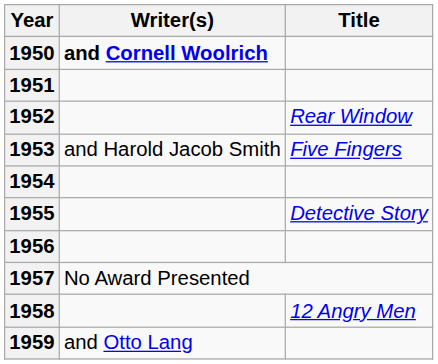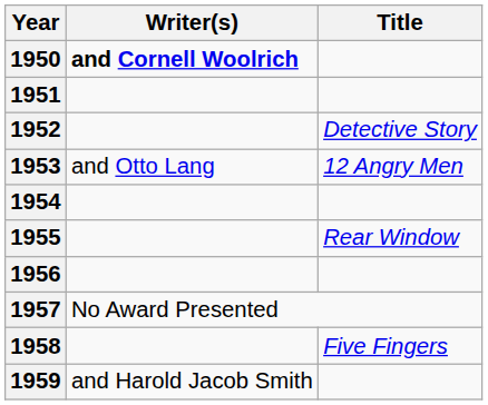 <table class="wikitable sortable mw-collapsible">
 <tr>
 <th>Year</th>
 <th>Writer(s)</th>
 <th>Title</th>
 </tr>
 <tr>
 <th>1950</th>
 <td><strong> and <a href='#'>Cornell Woolrich</a></strong></td>
 <td><em></em></td>
 </tr>
 <tr>
 <th>1951</th>
 <td></td>
 <td><em></em></td>
 </tr>
 <tr>
 <th>1952</th>
 <td></td>
-<td><em><a href='#'>Rear Window</a></em></td>
+<td><em><a href='#'>Detective Story</a></em></td>
 </tr>
 <tr>
 <th>1953</th>
-<td> and Harold Jacob Smith</td>
-<td><em><a href='#'>Five Fingers</a></em></td>
+<td> and <a href='#'>Otto Lang</a></td>
+<td><em><a href='#'>12 Angry Men</a></em></td>
 </tr>
 <tr>
 <th>1954</th>
 <td></td>
 <td><em></em></td>
 </tr>
 <tr>
 <th>1955</th>
 <td></td>
-<td><em><a href='#'>Detective Story</a></em></td>
+<td><em><a href='#'>Rear Window</a></em></td>
 </tr>
 <tr>
 <th>1956</th>
 <td></td>
 <td><em></em></td>
 </tr>
 <tr>
 <th>1957</th>
 <td colspan="2">No Award Presented</td>
 </tr>
 <tr>
 <th>1958</th>
 <td></td>
-<td><em><a href='#'>12 Angry Men</a></em></td>
+<td><em><a href='#'>Five Fingers</a></em></td>
 </tr>
 <tr>
 <th>1959</th>
-<td> and <a href='#'>Otto Lang</a></td>
+<td> and Harold Jacob Smith</td>
 <td><em></em></td>
 </tr>
 </table>
